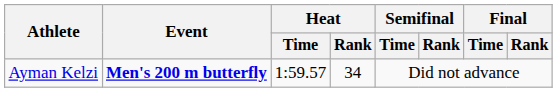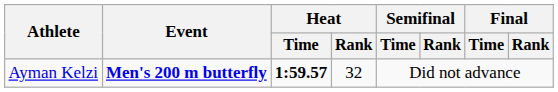 <table class=wikitable style="font-size:90%">
 <tr>
 <th rowspan="2">Athlete</th>
 <th rowspan="2">Event</th>
 <th colspan="2">Heat</th>
 <th colspan="2">Semifinal</th>
 <th colspan="2">Final</th>
 </tr>
 <tr style="font-size:95%">
 <th>Time</th>
 <th>Rank</th>
 <th>Time</th>
 <th>Rank</th>
 <th>Time</th>
 <th>Rank</th>
 </tr>
 <tr align=center>
 <td align=left><a href='#'>Ayman Kelzi</a></td>
 <td align=left><strong><a href='#'>Men's 200 m butterfly</a></strong></td>
-<td>1:59.57</td>
-<td>34</td>
+<td><strong>1:59.57</strong></td>
+<td>32</td>
 <td colspan="4">Did not advance</td>
 </tr>
 </table>
